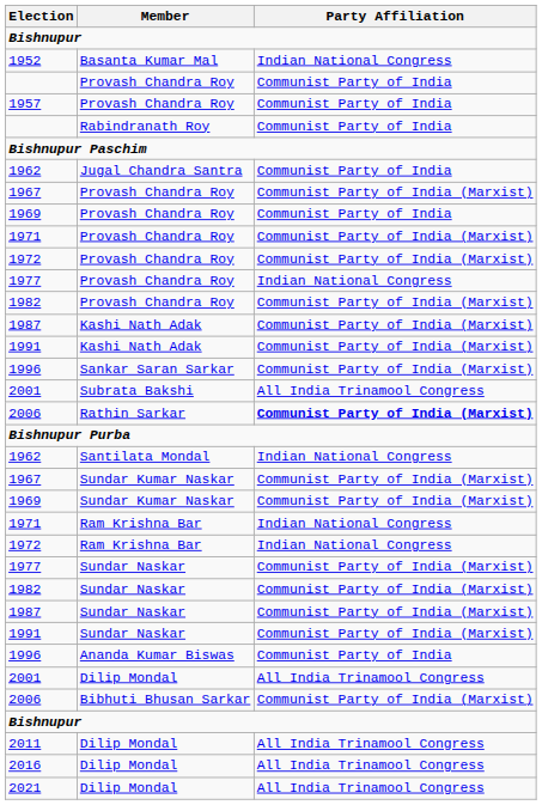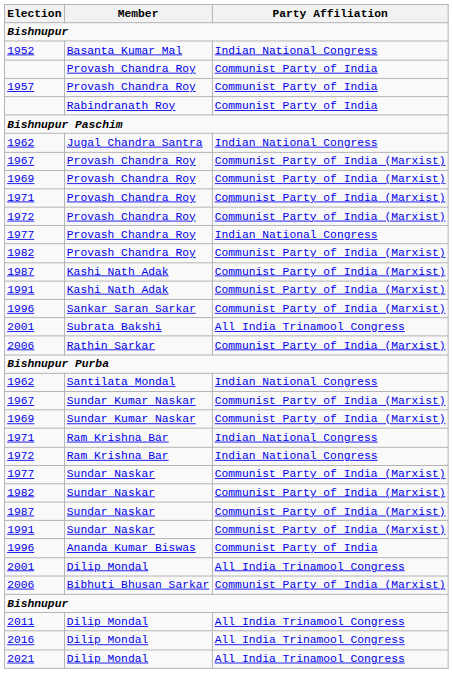 <table class="wikitable sortable">
 <tr>
 <th>Election</th>
 <th>Member</th>
 <th>Party Affiliation</th>
 </tr>
 <tr>
 <td colspan="3"><strong><em>Bishnupur</em></strong></td>
 </tr>
 <tr>
 <td><a href='#'>1952</a></td>
 <td><a href='#'>Basanta Kumar Mal</a></td>
 <td><a href='#'>Indian National Congress</a></td>
 </tr>
 <tr>
 <td></td>
 <td><a href='#'>Provash Chandra Roy</a></td>
 <td><a href='#'>Communist Party of India</a></td>
 </tr>
 <tr>
 <td><a href='#'>1957</a></td>
 <td><a href='#'>Provash Chandra Roy</a></td>
 <td><a href='#'>Communist Party of India</a></td>
 </tr>
 <tr>
 <td></td>
 <td><a href='#'>Rabindranath Roy</a></td>
 <td><a href='#'>Communist Party of India</a></td>
 </tr>
 <tr>
 <td colspan="3"><strong><em>Bishnupur Paschim</em></strong></td>
 </tr>
 <tr>
 <td><a href='#'>1962</a></td>
 <td><a href='#'>Jugal Chandra Santra</a></td>
-<td><a href='#'>Communist Party of India</a></td>
+<td><a href='#'>Indian National Congress</a></td>
 </tr>
 <tr>
 <td><a href='#'>1967</a></td>
 <td><a href='#'>Provash Chandra Roy</a></td>
 <td><a href='#'>Communist Party of India (Marxist)</a></td>
 </tr>
 <tr>
 <td><a href='#'>1969</a></td>
 <td><a href='#'>Provash Chandra Roy</a></td>
-<td><a href='#'>Communist Party of India</a></td>
+<td><a href='#'>Communist Party of India (Marxist)</a></td>
 </tr>
 <tr>
 <td><a href='#'>1971</a></td>
 <td><a href='#'>Provash Chandra Roy</a></td>
 <td><a href='#'>Communist Party of India (Marxist)</a></td>
 </tr>
 <tr>
 <td><a href='#'>1972</a></td>
 <td><a href='#'>Provash Chandra Roy</a></td>
 <td><a href='#'>Communist Party of India (Marxist)</a></td>
 </tr>
 <tr>
 <td><a href='#'>1977</a></td>
 <td><a href='#'>Provash Chandra Roy</a></td>
 <td><a href='#'>Indian National Congress</a></td>
 </tr>
 <tr>
 <td><a href='#'>1982</a></td>
 <td><a href='#'>Provash Chandra Roy</a></td>
 <td><a href='#'>Communist Party of India (Marxist)</a></td>
 </tr>
 <tr>
 <td><a href='#'>1987</a></td>
 <td><a href='#'>Kashi Nath Adak</a></td>
 <td><a href='#'>Communist Party of India (Marxist)</a></td>
 </tr>
 <tr>
 <td><a href='#'>1991</a></td>
 <td><a href='#'>Kashi Nath Adak</a></td>
 <td><a href='#'>Communist Party of India (Marxist)</a></td>
 </tr>
 <tr>
 <td><a href='#'>1996</a></td>
 <td><a href='#'>Sankar Saran Sarkar</a></td>
 <td><a href='#'>Communist Party of India (Marxist)</a></td>
 </tr>
 <tr>
 <td><a href='#'>2001</a></td>
 <td><a href='#'>Subrata Bakshi</a></td>
 <td><a href='#'>All India Trinamool Congress</a></td>
 </tr>
 <tr>
 <td><a href='#'>2006</a></td>
 <td><a href='#'>Rathin Sarkar</a></td>
-<td><strong><a href='#'>Communist Party of India (Marxist)</a></strong></td>
+<td><a href='#'>Communist Party of India (Marxist)</a></td>
 </tr>
 <tr>
 <td colspan="3"><strong><em>Bishnupur Purba</em></strong></td>
 </tr>
 <tr>
 <td><a href='#'>1962</a></td>
 <td><a href='#'>Santilata Mondal</a></td>
 <td><a href='#'>Indian National Congress</a></td>
 </tr>
 <tr>
 <td><a href='#'>1967</a></td>
 <td><a href='#'>Sundar Kumar Naskar</a></td>
 <td><a href='#'>Communist Party of India (Marxist)</a></td>
 </tr>
 <tr>
 <td><a href='#'>1969</a></td>
 <td><a href='#'>Sundar Kumar Naskar</a></td>
 <td><a href='#'>Communist Party of India (Marxist)</a></td>
 </tr>
 <tr>
 <td><a href='#'>1971</a></td>
 <td><a href='#'>Ram Krishna Bar</a></td>
 <td><a href='#'>Indian National Congress</a></td>
 </tr>
 <tr>
 <td><a href='#'>1972</a></td>
 <td><a href='#'>Ram Krishna Bar</a></td>
 <td><a href='#'>Indian National Congress</a></td>
 </tr>
 <tr>
 <td><a href='#'>1977</a></td>
 <td><a href='#'>Sundar Naskar</a></td>
 <td><a href='#'>Communist Party of India (Marxist)</a></td>
 </tr>
 <tr>
 <td><a href='#'>1982</a></td>
 <td><a href='#'>Sundar Naskar</a></td>
 <td><a href='#'>Communist Party of India (Marxist)</a></td>
 </tr>
 <tr>
 <td><a href='#'>1987</a></td>
 <td><a href='#'>Sundar Naskar</a></td>
 <td><a href='#'>Communist Party of India (Marxist)</a></td>
 </tr>
 <tr>
 <td><a href='#'>1991</a></td>
 <td><a href='#'>Sundar Naskar</a></td>
 <td><a href='#'>Communist Party of India (Marxist)</a></td>
 </tr>
 <tr>
 <td><a href='#'>1996</a></td>
 <td><a href='#'>Ananda Kumar Biswas</a></td>
 <td><a href='#'>Communist Party of India</a></td>
 </tr>
 <tr>
 <td><a href='#'>2001</a></td>
 <td><a href='#'>Dilip Mondal</a></td>
 <td><a href='#'>All India Trinamool Congress</a></td>
 </tr>
 <tr>
 <td><a href='#'>2006</a></td>
 <td><a href='#'>Bibhuti Bhusan Sarkar</a></td>
 <td><a href='#'>Communist Party of India (Marxist)</a></td>
 </tr>
 <tr>
 <td colspan="3"><strong><em>Bishnupur</em></strong></td>
 </tr>
 <tr>
 <td><a href='#'>2011</a></td>
 <td><a href='#'>Dilip Mondal</a></td>
 <td><a href='#'>All India Trinamool Congress</a></td>
 </tr>
 <tr>
 <td><a href='#'>2016</a></td>
 <td><a href='#'>Dilip Mondal</a></td>
 <td><a href='#'>All India Trinamool Congress</a></td>
 </tr>
 <tr>
 <td><a href='#'>2021</a></td>
 <td><a href='#'>Dilip Mondal</a></td>
 <td><a href='#'>All India Trinamool Congress</a></td>
 </tr>
 </table>
